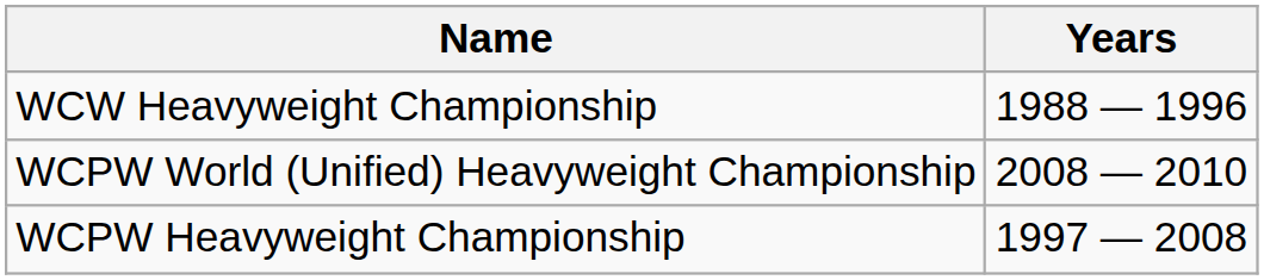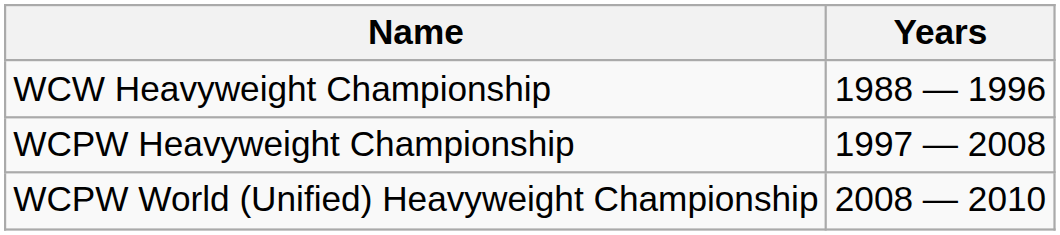 <table class="wikitable" border="1">
 <tr>
 <th>Name</th>
 <th>Years</th>
 </tr>
 <tr>
 <td>WCW Heavyweight Championship</td>
 <td>1988 — 1996</td>
 </tr>
 <tr>
+<td>WCPW Heavyweight Championship</td>
+<td>1997 — 2008</td>
+</tr>
+<tr>
 <td>WCPW World (Unified) Heavyweight Championship</td>
 <td>2008 — 2010</td>
 </tr>
-<tr>
-<td>WCPW Heavyweight Championship</td>
-<td>1997 — 2008</td>
-</tr>
 </table>
